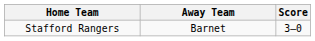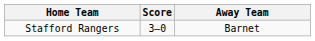 <table class="wikitable" style="text-align:center;">
 <tr>
 <th width=175>Home Team</th>
+<th width=20>Score</th>
 <th width=175>Away Team</th>
-<th width=20>Score</th>
 </tr>
 <tr>
 <td>Stafford Rangers</td>
+<td>3–0</td>
 <td>Barnet</td>
-<td>3–0</td>
 </tr>
 </table>
